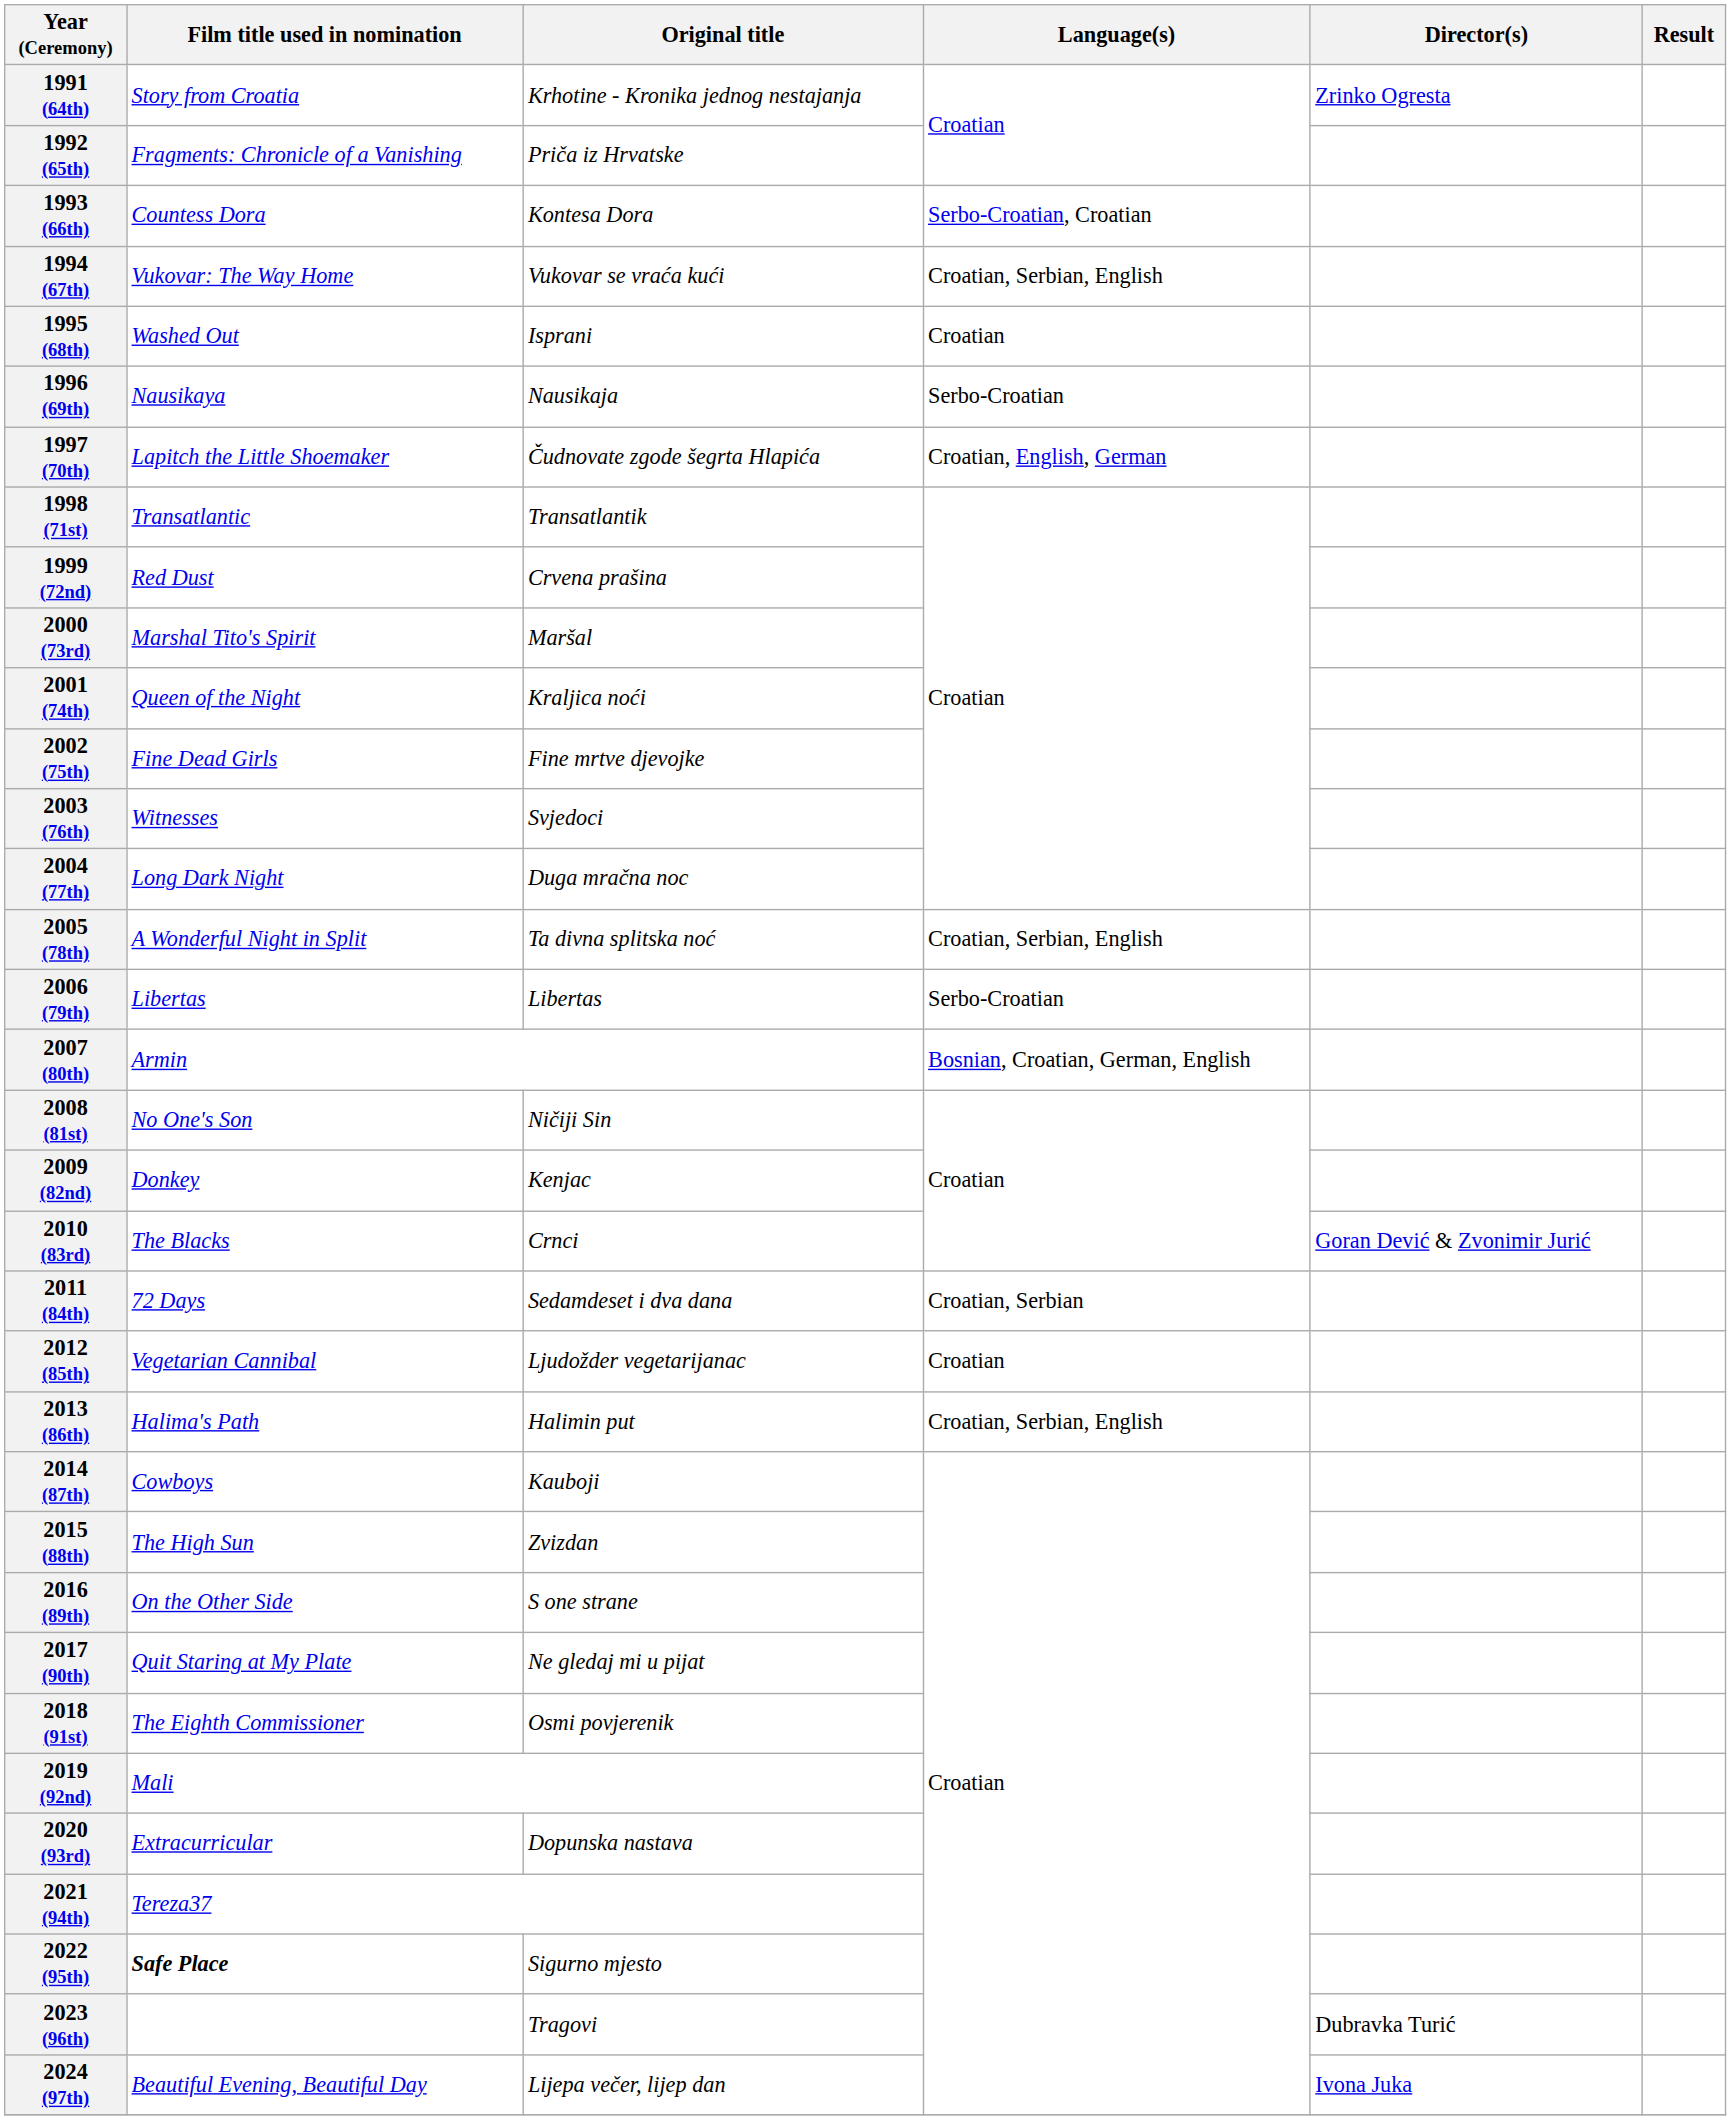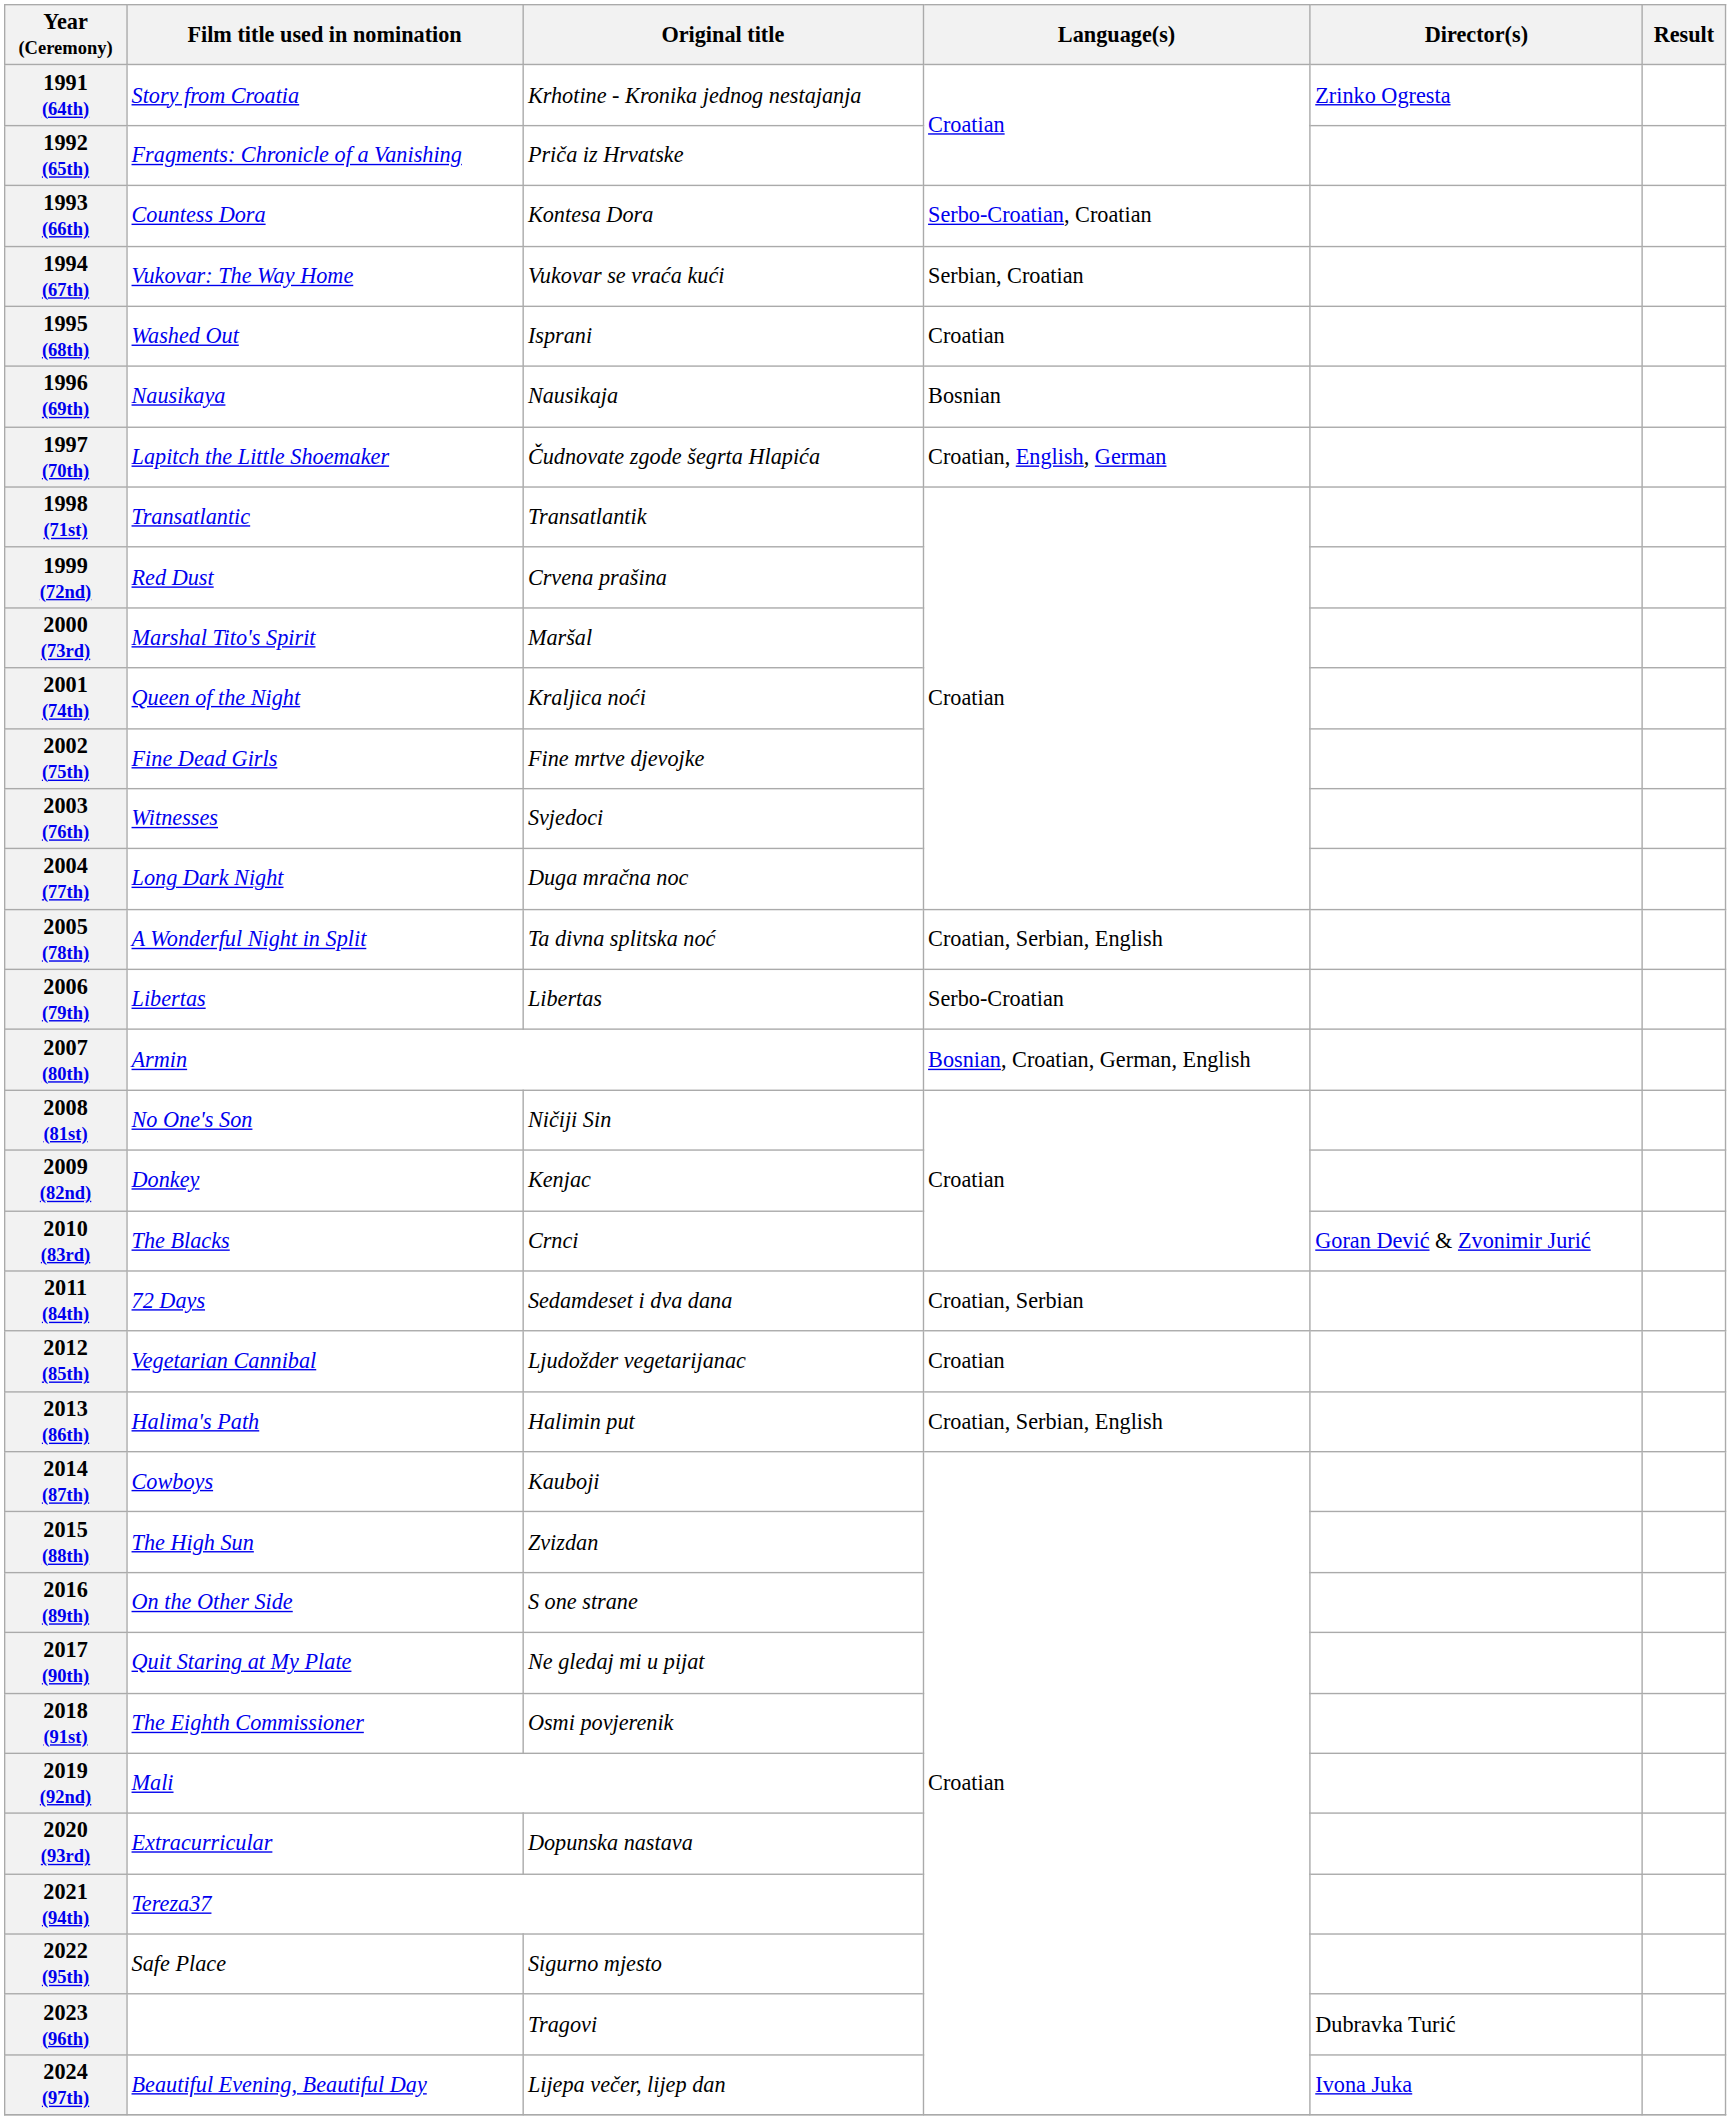 <table class="wikitable sortable" width="98%" style="background:#ffffff;">
 <tr>
 <th>Year<br><small>(Ceremony)</small></th>
 <th>Film title used in nomination</th>
 <th>Original title</th>
 <th>Language(s)</th>
 <th>Director(s)</th>
 <th>Result</th>
 </tr>
 <tr>
 <th align="center">1991<br><small><a href='#'>(64th)</a></small></th>
 <td><em><a href='#'>Story from Croatia</a></em></td>
 <td><em>Krhotine - Kronika jednog nestajanja</em></td>
 <td rowspan="2"><a href='#'>Croatian</a></td>
 <td><a href='#'>Zrinko Ogresta</a></td>
 <td></td>
 </tr>
 <tr>
 <th align="center">1992<br><small><a href='#'>(65th)</a></small></th>
 <td><em><a href='#'>Fragments: Chronicle of a Vanishing</a></em></td>
 <td><em>Priča iz Hrvatske</em></td>
 <td></td>
 <td></td>
 </tr>
 <tr>
 <th align="center">1993<br><small><a href='#'>(66th)</a></small></th>
 <td><em><a href='#'>Countess Dora</a></em></td>
 <td><em>Kontesa Dora</em></td>
 <td><a href='#'>Serbo-Croatian</a>, Croatian</td>
 <td></td>
 <td></td>
 </tr>
 <tr>
 <th align="center">1994<br><small><a href='#'>(67th)</a></small></th>
 <td><em><a href='#'>Vukovar: The Way Home</a></em></td>
 <td><em>Vukovar se vraća kući</em></td>
-<td>Croatian, Serbian, English</td>
+<td>Serbian, Croatian</td>
 <td></td>
 <td></td>
 </tr>
 <tr>
 <th align="center">1995<br><small><a href='#'>(68th)</a></small></th>
 <td><em><a href='#'>Washed Out</a></em></td>
 <td><em>Isprani</em></td>
 <td>Croatian</td>
 <td></td>
 <td></td>
 </tr>
 <tr>
 <th align="center">1996<br><small><a href='#'>(69th)</a></small></th>
 <td><em><a href='#'>Nausikaya</a></em></td>
 <td><em>Nausikaja</em></td>
-<td>Serbo-Croatian</td>
+<td>Bosnian</td>
 <td></td>
 <td></td>
 </tr>
 <tr>
 <th align="center">1997<br><small><a href='#'>(70th)</a></small></th>
 <td><em><a href='#'>Lapitch the Little Shoemaker</a></em></td>
 <td><em>Čudnovate zgode šegrta Hlapića</em></td>
 <td>Croatian, <a href='#'>English</a>, <a href='#'>German</a></td>
 <td></td>
 <td></td>
 </tr>
 <tr>
 <th align="center">1998<br><small><a href='#'>(71st)</a></small></th>
 <td><em><a href='#'>Transatlantic</a></em></td>
 <td><em>Transatlantik</em></td>
 <td rowspan="7">Croatian</td>
 <td></td>
 <td></td>
 </tr>
 <tr>
 <th align="center">1999<br><small><a href='#'>(72nd)</a></small></th>
 <td><em><a href='#'>Red Dust</a></em></td>
 <td><em>Crvena prašina</em></td>
 <td></td>
 <td></td>
 </tr>
 <tr>
 <th align="center">2000<br><small><a href='#'>(73rd)</a></small></th>
 <td><em><a href='#'>Marshal Tito's Spirit</a></em></td>
 <td><em>Maršal</em></td>
 <td></td>
 <td></td>
 </tr>
 <tr>
 <th align="center">2001<br><small><a href='#'>(74th)</a></small></th>
 <td><em><a href='#'>Queen of the Night</a></em></td>
 <td><em>Kraljica noći</em></td>
 <td></td>
 <td></td>
 </tr>
 <tr>
 <th align="center">2002<br><small><a href='#'>(75th)</a></small></th>
 <td><em><a href='#'>Fine Dead Girls</a></em></td>
 <td><em>Fine mrtve djevojke</em></td>
 <td></td>
 <td></td>
 </tr>
 <tr>
 <th align="center">2003<br><small><a href='#'>(76th)</a></small></th>
 <td><em><a href='#'>Witnesses</a></em></td>
 <td><em>Svjedoci</em></td>
 <td></td>
 <td></td>
 </tr>
 <tr>
 <th align="center">2004<br><small><a href='#'>(77th)</a></small></th>
 <td><em><a href='#'>Long Dark Night</a></em></td>
 <td><em>Duga mračna noc</em></td>
 <td></td>
 <td></td>
 </tr>
 <tr>
 <th align="center">2005<br><small><a href='#'>(78th)</a></small></th>
 <td><em><a href='#'>A Wonderful Night in Split</a></em></td>
 <td><em>Ta divna splitska noć</em></td>
 <td>Croatian, Serbian, English</td>
 <td></td>
 <td></td>
 </tr>
 <tr>
 <th align="center">2006<br><small><a href='#'>(79th)</a></small></th>
 <td><em><a href='#'>Libertas</a></em></td>
 <td><em>Libertas</em></td>
 <td>Serbo-Croatian</td>
 <td></td>
 <td></td>
 </tr>
 <tr>
 <th align="center">2007<br><small><a href='#'>(80th)</a></small></th>
 <td colspan="2"><em><a href='#'>Armin</a></em></td>
 <td><a href='#'>Bosnian</a>, Croatian, German, English</td>
 <td></td>
 <td></td>
 </tr>
 <tr>
 <th align="center">2008<br><small><a href='#'>(81st)</a></small></th>
 <td><em><a href='#'>No One's Son</a></em></td>
 <td><em>Ničiji Sin</em></td>
 <td rowspan="3">Croatian</td>
 <td></td>
 <td></td>
 </tr>
 <tr>
 <th align="center">2009<br><small><a href='#'>(82nd)</a></small></th>
 <td><em><a href='#'>Donkey</a></em></td>
 <td><em>Kenjac</em></td>
 <td></td>
 <td></td>
 </tr>
 <tr>
 <th align="center">2010<br><small><a href='#'>(83rd)</a></small></th>
 <td><em><a href='#'>The Blacks</a></em></td>
 <td><em>Crnci</em></td>
 <td><a href='#'>Goran Dević</a> & <a href='#'>Zvonimir Jurić</a></td>
 <td></td>
 </tr>
 <tr>
 <th align="center">2011<br><small><a href='#'>(84th)</a></small></th>
 <td><em><a href='#'>72 Days</a></em></td>
 <td><em>Sedamdeset i dva dana</em></td>
 <td>Croatian, Serbian</td>
 <td></td>
 <td></td>
 </tr>
 <tr>
 <th align="center">2012<br><small><a href='#'>(85th)</a></small></th>
 <td><em><a href='#'>Vegetarian Cannibal</a></em></td>
 <td><em>Ljudožder vegetarijanac</em></td>
 <td>Croatian</td>
 <td></td>
 <td></td>
 </tr>
 <tr>
 <th align="center">2013<br><small><a href='#'>(86th)</a></small></th>
 <td><em><a href='#'>Halima's Path</a></em></td>
 <td><em>Halimin put</em></td>
 <td>Croatian, Serbian, English</td>
 <td></td>
 <td></td>
 </tr>
 <tr>
 <th align="center">2014<br><small><a href='#'>(87th)</a></small></th>
 <td><em><a href='#'>Cowboys</a></em></td>
 <td><em>Kauboji</em></td>
 <td rowspan="11">Croatian</td>
 <td></td>
 <td></td>
 </tr>
 <tr>
 <th align="center">2015<br><small><a href='#'>(88th)</a></small></th>
 <td><em><a href='#'>The High Sun</a></em></td>
 <td><em>Zvizdan</em></td>
 <td></td>
 <td></td>
 </tr>
 <tr>
 <th align="center">2016<br><small><a href='#'>(89th)</a></small></th>
 <td><em><a href='#'>On the Other Side</a></em></td>
 <td><em>S one strane</em></td>
 <td></td>
 <td></td>
 </tr>
 <tr>
 <th align="center">2017<br><small><a href='#'>(90th)</a></small></th>
 <td><em><a href='#'>Quit Staring at My Plate</a></em></td>
 <td><em>Ne gledaj mi u pijat</em></td>
 <td></td>
 <td></td>
 </tr>
 <tr>
 <th align="center">2018<br><small><a href='#'>(91st)</a></small></th>
 <td><em><a href='#'>The Eighth Commissioner</a></em></td>
 <td><em>Osmi povjerenik</em></td>
 <td></td>
 <td></td>
 </tr>
 <tr>
 <th align="center">2019<br><small><a href='#'>(92nd)</a></small></th>
 <td colspan="2"><em><a href='#'>Mali</a></em></td>
 <td></td>
 <td></td>
 </tr>
 <tr>
 <th align="center">2020<br><small><a href='#'>(93rd)</a></small></th>
 <td><em><a href='#'>Extracurricular</a></em></td>
 <td><em>Dopunska nastava</em></td>
 <td></td>
 <td></td>
 </tr>
 <tr>
 <th align="center">2021<br><small><a href='#'>(94th)</a></small></th>
 <td colspan="2"><em><a href='#'>Tereza37</a></em></td>
 <td></td>
 <td></td>
 </tr>
 <tr>
 <th align="center">2022<br><small><a href='#'>(95th)</a></small></th>
-<td><strong><em>Safe Place</em></strong></td>
+<td><em>Safe Place</em></td>
 <td><em>Sigurno mjesto</em></td>
 <td></td>
 <td></td>
 </tr>
 <tr>
 <th align="center">2023<br><small><a href='#'>(96th)</a></small></th>
 <td data-sort-value="Traces"><em></em></td>
 <td data-sort-value="Tragovi"><em>Tragovi</em></td>
 <td data-sort-value="Turic, Dubravka">Dubravka Turić</td>
 <td></td>
 </tr>
 <tr>
 <th>2024<br><small><a href='#'>(97th)</a></small></th>
 <td><em><a href='#'>Beautiful Evening, Beautiful Day</a></em></td>
 <td><em>Lijepa večer, lijep dan</em></td>
 <td><a href='#'>Ivona Juka</a></td>
 <td></td>
 </tr>
 <tr>
 </tr>
 </table>
